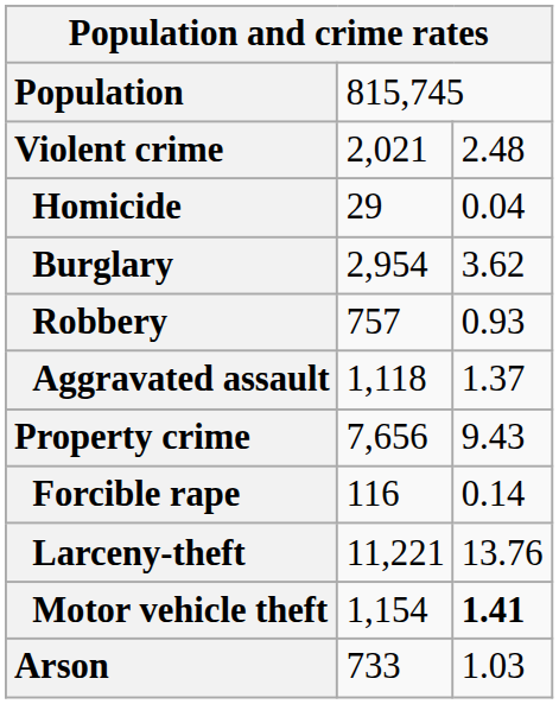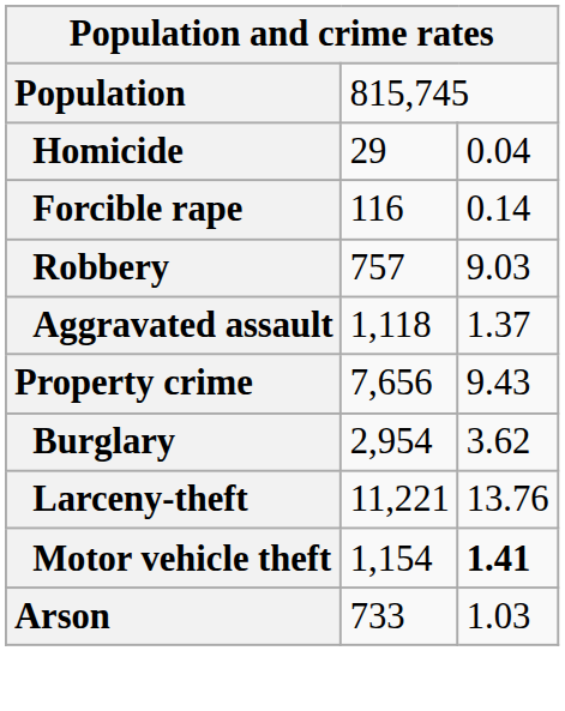 <table class="wikitable collapsible collapsed">
 <tr>
 <th colspan="3">Population and crime rates</th>
 </tr>
 <tr>
 <th scope="row" style="text-align: left;">Population</th>
 <td colspan="2">815,745</td>
 </tr>
 <tr>
-<th scope="row" style="text-align: left;">Violent crime</th>
-<td>2,021</td>
-<td>2.48</td>
-</tr>
-<tr>
 <th scope="row" style="text-align: left;">  Homicide</th>
 <td>29</td>
 <td>0.04</td>
 </tr>
 <tr>
-<th scope="row" style="text-align: left;">  Burglary</th>
-<td>2,954</td>
-<td>3.62</td>
+<th scope="row" style="text-align: left;">  Forcible rape</th>
+<td>116</td>
+<td>0.14</td>
 </tr>
 <tr>
 <th scope="row" style="text-align: left;">  Robbery</th>
 <td>757</td>
-<td>0.93</td>
+<td>9.03</td>
 </tr>
 <tr>
 <th scope="row" style="text-align: left;">  Aggravated assault</th>
 <td>1,118</td>
 <td>1.37</td>
 </tr>
 <tr>
 <th scope="row" style="text-align: left;">Property crime</th>
 <td>7,656</td>
 <td>9.43</td>
 </tr>
 <tr>
-<th scope="row" style="text-align: left;">  Forcible rape</th>
-<td>116</td>
-<td>0.14</td>
+<th scope="row" style="text-align: left;">  Burglary</th>
+<td>2,954</td>
+<td>3.62</td>
 </tr>
 <tr>
 <th scope="row" style="text-align: left;">  Larceny-theft</th>
 <td>11,221</td>
 <td>13.76</td>
 </tr>
 <tr>
 <th scope="row" style="text-align: left;">  Motor vehicle theft</th>
 <td>1,154</td>
 <td><strong>1.41</strong></td>
 </tr>
 <tr>
 <th scope="row" style="text-align: left;">Arson</th>
 <td>733</td>
 <td>1.03</td>
 </tr>
 </table>
